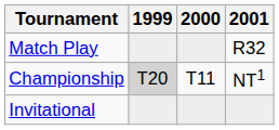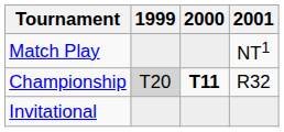 <table class="wikitable" style="text-align:center;">
 <tr>
 <th>Tournament</th>
 <th>1999</th>
 <th>2000</th>
 <th>2001</th>
 </tr>
 <tr>
 <td align="left"><a href='#'>Match Play</a></td>
 <td style="background:#eeeeee;"></td>
 <td style="background:#eeeeee;"></td>
-<td>R32</td>
+<td>NT<sup>1</sup></td>
 </tr>
 <tr>
 <td align="left"><a href='#'>Championship</a></td>
 <td style="background: lightgrey;">T20</td>
-<td>T11</td>
-<td>NT<sup>1</sup></td>
+<td><strong>T11</strong></td>
+<td>R32</td>
 </tr>
 <tr>
 <td align="left"><a href='#'>Invitational</a></td>
 <td style="background:#eeeeee;"></td>
 <td style="background:#eeeeee;"></td>
 <td style="background:#eeeeee;"></td>
 </tr>
 </table>
